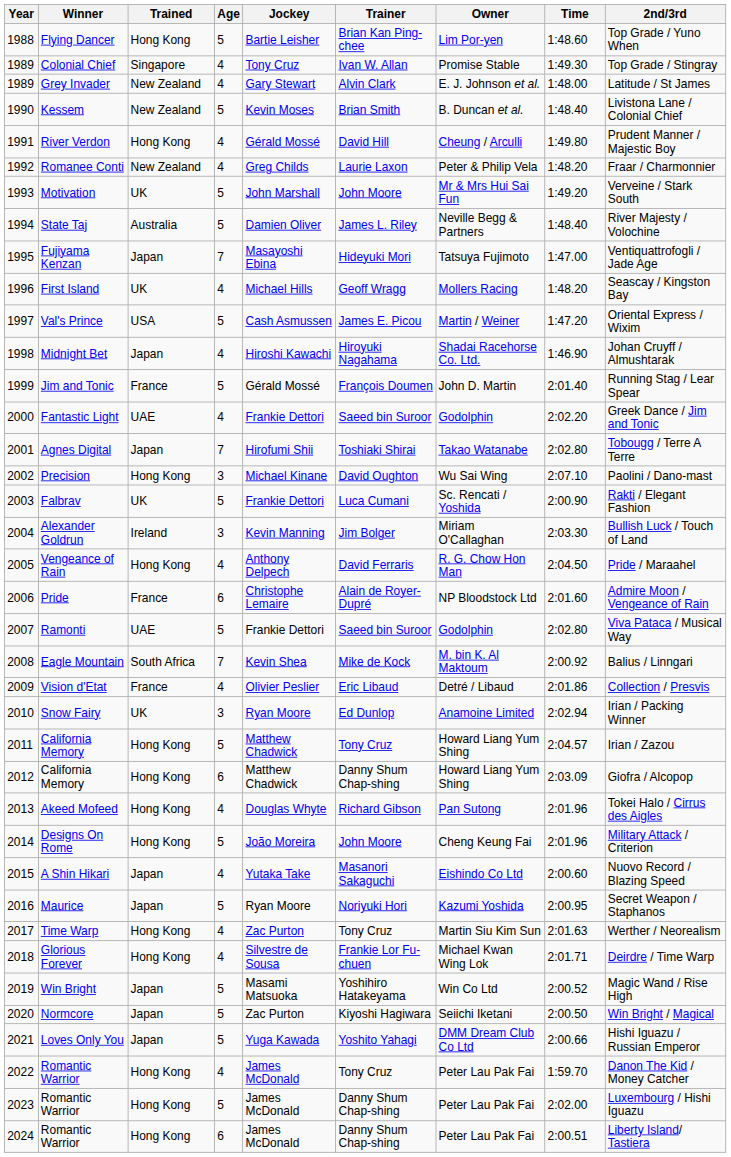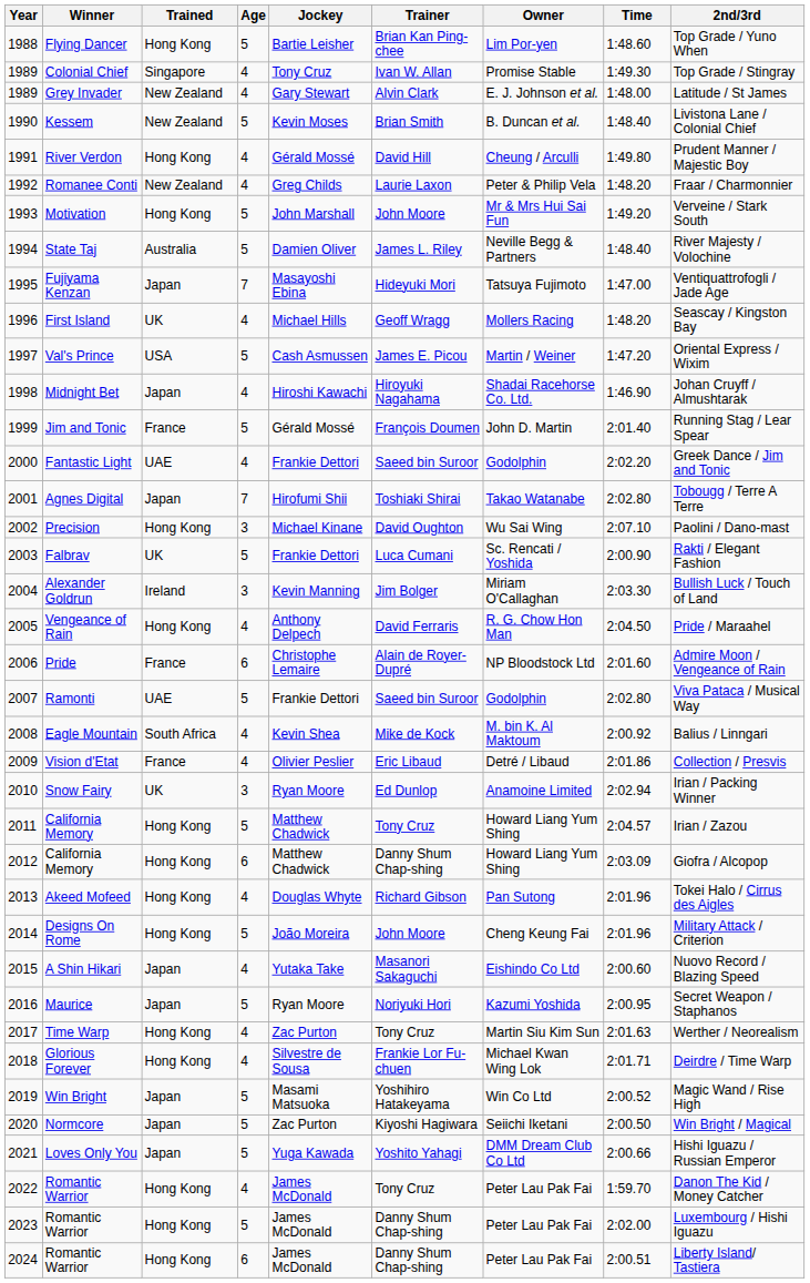 <table class="wikitable sortable" style="font-size:90%">
 <tr>
 <th style="width:36px">Year<br></th>
 <th style="width:138px">Winner<br></th>
 <th style="width:138px">Trained<br></th>
 <th>Age<br></th>
 <th style="width:150px">Jockey<br></th>
 <th style="width:155px">Trainer<br></th>
 <th style="width:182px">Owner<br></th>
 <th style="width:88px">Time<br></th>
 <th style="width:182px">2nd/3rd<br></th>
 </tr>
 <tr>
 <td>1988</td>
 <td><a href='#'>Flying Dancer</a></td>
 <td>Hong Kong</td>
 <td>5</td>
 <td><a href='#'>Bartie Leisher</a></td>
 <td><a href='#'>Brian Kan Ping-chee</a></td>
 <td><a href='#'>Lim Por-yen</a></td>
 <td>1:48.60</td>
 <td>Top Grade / Yuno When</td>
 </tr>
 <tr>
 <td>1989</td>
 <td><a href='#'>Colonial Chief</a></td>
 <td>Singapore</td>
 <td>4</td>
 <td><a href='#'>Tony Cruz</a></td>
 <td><a href='#'>Ivan W. Allan</a></td>
 <td>Promise Stable</td>
 <td>1:49.30</td>
 <td>Top Grade / Stingray</td>
 </tr>
 <tr>
 <td>1989</td>
 <td><a href='#'>Grey Invader</a></td>
 <td>New Zealand</td>
 <td>4</td>
 <td><a href='#'>Gary Stewart</a></td>
 <td><a href='#'>Alvin Clark</a></td>
 <td>E. J. Johnson <em>et al.</em></td>
 <td>1:48.00</td>
 <td>Latitude / St James</td>
 </tr>
 <tr>
 <td>1990</td>
 <td><a href='#'>Kessem</a></td>
 <td>New Zealand</td>
 <td>5</td>
 <td><a href='#'>Kevin Moses</a></td>
 <td><a href='#'>Brian Smith</a></td>
 <td>B. Duncan <em>et al.</em></td>
 <td>1:48.40</td>
 <td>Livistona Lane / Colonial Chief</td>
 </tr>
 <tr>
 <td>1991</td>
 <td><a href='#'>River Verdon</a></td>
 <td>Hong Kong</td>
 <td>4</td>
 <td><a href='#'>Gérald Mossé</a></td>
 <td><a href='#'>David Hill</a></td>
 <td><a href='#'>Cheung</a> / <a href='#'>Arculli</a></td>
 <td>1:49.80</td>
 <td>Prudent Manner / Majestic Boy</td>
 </tr>
 <tr>
 <td>1992</td>
 <td><a href='#'>Romanee Conti</a> </td>
 <td>New Zealand</td>
 <td>4</td>
 <td><a href='#'>Greg Childs</a></td>
 <td><a href='#'>Laurie Laxon</a></td>
 <td>Peter & Philip Vela</td>
 <td>1:48.20</td>
 <td>Fraar / Charmonnier</td>
 </tr>
 <tr>
 <td>1993</td>
 <td><a href='#'>Motivation</a></td>
-<td>UK</td>
+<td>Hong Kong</td>
 <td>5</td>
 <td><a href='#'>John Marshall</a></td>
 <td><a href='#'>John Moore</a></td>
 <td><a href='#'>Mr & Mrs Hui Sai Fun</a></td>
 <td>1:49.20</td>
 <td>Verveine / Stark South</td>
 </tr>
 <tr>
 <td>1994</td>
 <td><a href='#'>State Taj</a></td>
 <td>Australia</td>
 <td>5</td>
 <td><a href='#'>Damien Oliver</a></td>
 <td><a href='#'>James L. Riley</a></td>
 <td>Neville Begg & Partners</td>
 <td>1:48.40</td>
 <td>River Majesty / Volochine</td>
 </tr>
 <tr>
 <td>1995</td>
 <td><a href='#'>Fujiyama Kenzan</a></td>
 <td>Japan</td>
 <td>7</td>
 <td><a href='#'>Masayoshi Ebina</a></td>
 <td><a href='#'>Hideyuki Mori</a></td>
 <td>Tatsuya Fujimoto</td>
 <td>1:47.00</td>
 <td>Ventiquattrofogli / Jade Age</td>
 </tr>
 <tr>
 <td>1996</td>
 <td><a href='#'>First Island</a></td>
 <td>UK</td>
 <td>4</td>
 <td><a href='#'>Michael Hills</a></td>
 <td><a href='#'>Geoff Wragg</a></td>
 <td><a href='#'>Mollers Racing</a></td>
 <td>1:48.20</td>
 <td>Seascay / Kingston Bay</td>
 </tr>
 <tr>
 <td>1997</td>
 <td><a href='#'>Val's Prince</a></td>
 <td>USA</td>
 <td>5</td>
 <td><a href='#'>Cash Asmussen</a></td>
 <td><a href='#'>James E. Picou</a></td>
 <td><a href='#'>Martin</a> / <a href='#'>Weiner</a></td>
 <td>1:47.20</td>
 <td>Oriental Express / Wixim</td>
 </tr>
 <tr>
 <td>1998</td>
 <td><a href='#'>Midnight Bet</a></td>
 <td>Japan</td>
 <td>4</td>
 <td><a href='#'>Hiroshi Kawachi</a></td>
 <td><a href='#'>Hiroyuki Nagahama</a></td>
 <td><a href='#'>Shadai Racehorse Co. Ltd.</a></td>
 <td>1:46.90</td>
 <td>Johan Cruyff / Almushtarak</td>
 </tr>
 <tr>
 <td>1999</td>
 <td><a href='#'>Jim and Tonic</a></td>
 <td>France</td>
 <td>5</td>
 <td>Gérald Mossé</td>
 <td><a href='#'>François Doumen</a></td>
 <td>John D. Martin</td>
 <td>2:01.40</td>
 <td>Running Stag / Lear Spear</td>
 </tr>
 <tr>
 <td>2000</td>
 <td><a href='#'>Fantastic Light</a></td>
 <td>UAE</td>
 <td>4</td>
 <td><a href='#'>Frankie Dettori</a></td>
 <td><a href='#'>Saeed bin Suroor</a></td>
 <td><a href='#'>Godolphin</a></td>
 <td>2:02.20</td>
 <td>Greek Dance / <a href='#'>Jim and Tonic</a></td>
 </tr>
 <tr>
 <td>2001</td>
 <td><a href='#'>Agnes Digital</a></td>
 <td>Japan</td>
 <td>7</td>
 <td><a href='#'>Hirofumi Shii</a></td>
 <td><a href='#'>Toshiaki Shirai</a></td>
 <td><a href='#'>Takao Watanabe</a></td>
 <td>2:02.80</td>
 <td><a href='#'>Tobougg</a> / Terre A Terre</td>
 </tr>
 <tr>
 <td>2002</td>
 <td><a href='#'>Precision</a></td>
 <td>Hong Kong</td>
 <td>3</td>
 <td><a href='#'>Michael Kinane</a></td>
 <td><a href='#'>David Oughton</a></td>
 <td>Wu Sai Wing</td>
 <td>2:07.10</td>
 <td>Paolini / Dano-mast</td>
 </tr>
 <tr>
 <td>2003</td>
 <td><a href='#'>Falbrav</a></td>
 <td>UK</td>
 <td>5</td>
 <td><a href='#'>Frankie Dettori</a></td>
 <td><a href='#'>Luca Cumani</a></td>
 <td>Sc. Rencati / <a href='#'>Yoshida</a></td>
 <td>2:00.90</td>
 <td><a href='#'>Rakti</a> / Elegant Fashion</td>
 </tr>
 <tr>
 <td>2004</td>
 <td><a href='#'>Alexander Goldrun</a></td>
 <td>Ireland</td>
 <td>3</td>
 <td><a href='#'>Kevin Manning</a></td>
 <td><a href='#'>Jim Bolger</a></td>
 <td>Miriam O'Callaghan</td>
 <td>2:03.30</td>
 <td><a href='#'>Bullish Luck</a> / Touch of Land</td>
 </tr>
 <tr>
 <td>2005</td>
 <td><a href='#'>Vengeance of Rain</a></td>
 <td>Hong Kong</td>
 <td>4</td>
 <td><a href='#'>Anthony Delpech</a></td>
 <td><a href='#'>David Ferraris</a></td>
 <td><a href='#'>R. G. Chow Hon Man</a></td>
 <td>2:04.50</td>
 <td><a href='#'>Pride</a> / Maraahel</td>
 </tr>
 <tr>
 <td>2006</td>
 <td><a href='#'>Pride</a></td>
 <td>France</td>
 <td>6</td>
 <td><a href='#'>Christophe Lemaire</a></td>
 <td><a href='#'>Alain de Royer-Dupré</a></td>
 <td>NP Bloodstock Ltd</td>
 <td>2:01.60</td>
 <td><a href='#'>Admire Moon</a> / <a href='#'>Vengeance of Rain</a></td>
 </tr>
 <tr>
 <td>2007</td>
 <td><a href='#'>Ramonti</a></td>
 <td>UAE</td>
 <td>5</td>
 <td>Frankie Dettori</td>
 <td><a href='#'>Saeed bin Suroor</a></td>
 <td><a href='#'>Godolphin</a></td>
 <td>2:02.80</td>
 <td><a href='#'>Viva Pataca</a> / Musical Way</td>
 </tr>
 <tr>
 <td>2008</td>
 <td><a href='#'>Eagle Mountain</a></td>
 <td>South Africa</td>
-<td>7</td>
+<td>4</td>
 <td><a href='#'>Kevin Shea</a></td>
 <td><a href='#'>Mike de Kock</a></td>
 <td><a href='#'>M. bin K. Al Maktoum</a></td>
 <td>2:00.92</td>
 <td>Balius / Linngari</td>
 </tr>
 <tr>
 <td>2009</td>
 <td><a href='#'>Vision d'Etat</a></td>
 <td>France</td>
 <td>4</td>
 <td><a href='#'>Olivier Peslier</a></td>
 <td><a href='#'>Eric Libaud</a></td>
 <td>Detré / Libaud </td>
 <td>2:01.86</td>
 <td><a href='#'>Collection</a> / <a href='#'>Presvis</a></td>
 </tr>
 <tr>
 <td>2010</td>
 <td><a href='#'>Snow Fairy</a></td>
 <td>UK</td>
 <td>3</td>
 <td><a href='#'>Ryan Moore</a></td>
 <td><a href='#'>Ed Dunlop</a></td>
 <td><a href='#'>Anamoine Limited</a></td>
 <td>2:02.94</td>
 <td>Irian / Packing Winner</td>
 </tr>
 <tr>
 <td>2011</td>
 <td><a href='#'>California Memory</a></td>
 <td>Hong Kong</td>
 <td>5</td>
 <td><a href='#'>Matthew Chadwick</a></td>
 <td><a href='#'>Tony Cruz</a></td>
 <td>Howard Liang Yum Shing</td>
 <td>2:04.57</td>
 <td>Irian / Zazou</td>
 </tr>
 <tr>
 <td>2012</td>
 <td>California Memory</td>
 <td>Hong Kong</td>
 <td>6</td>
 <td>Matthew Chadwick</td>
 <td>Danny Shum Chap-shing</td>
 <td>Howard Liang Yum Shing</td>
 <td>2:03.09</td>
 <td>Giofra / Alcopop</td>
 </tr>
 <tr>
 <td>2013</td>
 <td><a href='#'>Akeed Mofeed</a></td>
 <td>Hong Kong</td>
 <td>4</td>
 <td><a href='#'>Douglas Whyte</a></td>
 <td><a href='#'>Richard Gibson</a></td>
 <td><a href='#'>Pan Sutong</a></td>
 <td>2:01.96</td>
 <td>Tokei Halo / <a href='#'>Cirrus des Aigles</a></td>
 </tr>
 <tr>
 <td>2014</td>
 <td><a href='#'>Designs On Rome</a></td>
 <td>Hong Kong</td>
 <td>5</td>
 <td><a href='#'>João Moreira</a></td>
 <td><a href='#'>John Moore</a></td>
 <td>Cheng Keung Fai</td>
 <td>2:01.96</td>
 <td><a href='#'>Military Attack</a> / Criterion</td>
 </tr>
 <tr>
 <td>2015</td>
 <td><a href='#'>A Shin Hikari</a></td>
 <td>Japan</td>
 <td>4</td>
 <td><a href='#'>Yutaka Take</a></td>
 <td><a href='#'>Masanori Sakaguchi</a></td>
 <td><a href='#'>Eishindo Co Ltd</a></td>
 <td>2:00.60</td>
 <td>Nuovo Record / Blazing Speed</td>
 </tr>
 <tr>
 <td>2016</td>
 <td><a href='#'>Maurice</a></td>
 <td>Japan</td>
 <td>5</td>
 <td>Ryan Moore</td>
 <td><a href='#'>Noriyuki Hori</a></td>
 <td><a href='#'>Kazumi Yoshida</a></td>
 <td>2:00.95</td>
 <td>Secret Weapon / Staphanos</td>
 </tr>
 <tr>
 <td>2017</td>
 <td><a href='#'>Time Warp</a></td>
 <td>Hong Kong</td>
 <td>4</td>
 <td><a href='#'>Zac Purton</a></td>
 <td>Tony Cruz</td>
 <td>Martin Siu Kim Sun</td>
 <td>2:01.63</td>
 <td>Werther / Neorealism</td>
 </tr>
 <tr>
 <td>2018</td>
 <td><a href='#'>Glorious Forever</a></td>
 <td>Hong Kong</td>
 <td>4</td>
 <td><a href='#'>Silvestre de Sousa</a></td>
 <td><a href='#'>Frankie Lor Fu-chuen</a></td>
 <td>Michael Kwan Wing Lok</td>
 <td>2:01.71</td>
 <td><a href='#'>Deirdre</a> / Time Warp</td>
 </tr>
 <tr>
 <td>2019</td>
 <td><a href='#'>Win Bright</a></td>
 <td>Japan</td>
 <td>5</td>
 <td>Masami Matsuoka</td>
 <td>Yoshihiro Hatakeyama</td>
 <td>Win Co Ltd</td>
 <td>2:00.52</td>
 <td>Magic Wand / Rise High</td>
 </tr>
 <tr>
 <td>2020</td>
 <td><a href='#'>Normcore</a></td>
 <td>Japan</td>
 <td>5</td>
 <td>Zac Purton</td>
 <td>Kiyoshi Hagiwara</td>
 <td>Seiichi Iketani</td>
 <td>2:00.50</td>
 <td><a href='#'>Win Bright</a> / <a href='#'>Magical</a></td>
 </tr>
 <tr>
 <td>2021</td>
 <td><a href='#'>Loves Only You</a></td>
 <td>Japan</td>
 <td>5</td>
 <td><a href='#'>Yuga Kawada</a></td>
 <td><a href='#'>Yoshito Yahagi</a></td>
 <td><a href='#'>DMM Dream Club Co Ltd</a></td>
 <td>2:00.66</td>
 <td>Hishi Iguazu / Russian Emperor</td>
 </tr>
 <tr>
 <td>2022</td>
 <td><a href='#'>Romantic Warrior</a></td>
 <td>Hong Kong</td>
 <td>4</td>
 <td><a href='#'>James McDonald</a></td>
 <td>Tony Cruz</td>
 <td>Peter Lau Pak Fai</td>
 <td>1:59.70</td>
 <td><a href='#'>Danon The Kid</a> / Money Catcher</td>
 </tr>
 <tr>
 <td>2023</td>
 <td>Romantic Warrior</td>
 <td>Hong Kong</td>
 <td>5</td>
 <td>James McDonald</td>
 <td>Danny Shum Chap-shing</td>
 <td>Peter Lau Pak Fai</td>
 <td>2:02.00</td>
 <td><a href='#'>Luxembourg</a> / Hishi Iguazu</td>
 </tr>
 <tr>
 <td>2024</td>
 <td>Romantic Warrior</td>
 <td>Hong Kong</td>
 <td>6</td>
 <td>James McDonald</td>
 <td>Danny Shum Chap-shing</td>
 <td>Peter Lau Pak Fai</td>
 <td>2:00.51</td>
 <td><a href='#'>Liberty Island</a>/ <a href='#'>Tastiera</a></td>
 </tr>
 </table>
